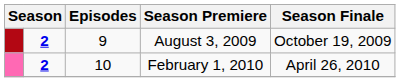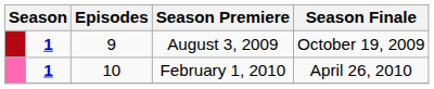 <table class="wikitable">
 <tr>
 <th colspan="2">Season</th>
 <th>Episodes</th>
 <th>Season Premiere</th>
 <th>Season Finale</th>
 </tr>
 <tr>
 <td bgcolor=#B30713 height="5px"></td>
-<td align="center"><strong><a href='#'>2</a></strong></td>
+<td align="center"><strong><a href='#'>1</a></strong></td>
 <td align="center">9</td>
 <td align="center">August 3, 2009</td>
 <td align="center">October 19, 2009</td>
 </tr>
 <tr>
 <td bgcolor=#FF69B4 height="5px"></td>
-<td align="center"><strong><a href='#'>2</a></strong></td>
+<td align="center"><strong><a href='#'>1</a></strong></td>
 <td align="center">10</td>
 <td align="center">February 1, 2010</td>
 <td align="center">April 26, 2010</td>
 </tr>
 <tr>
 </tr>
 </table>
